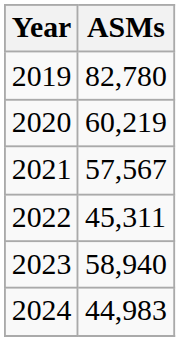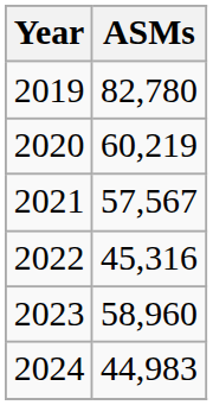 <table class="wikitable">
 <tr>
 <th>Year</th>
 <th>ASMs</th>
 </tr>
 <tr>
 <td>2019</td>
 <td>82,780</td>
 </tr>
 <tr>
 <td>2020</td>
 <td>60,219</td>
 </tr>
 <tr>
 <td>2021</td>
 <td>57,567</td>
 </tr>
 <tr>
 <td>2022</td>
-<td>45,311</td>
+<td>45,316</td>
 </tr>
 <tr>
 <td>2023</td>
-<td>58,940</td>
+<td>58,960</td>
 </tr>
 <tr>
 <td>2024</td>
 <td>44,983</td>
 </tr>
 <tr>
 </tr>
 </table>
